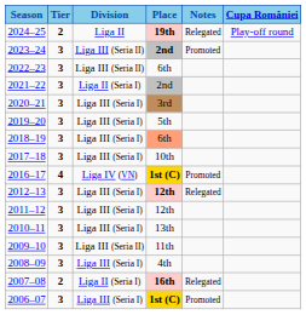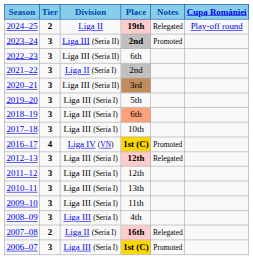 <table class="wikitable" style="text-align:center; font-size:90%">
 <tr>
 <th style="background:#87CEEB;color:#0047AB;border:1px solid #0047AB;">Season</th>
 <th style="background:#87CEEB;color:#0047AB;border:1px solid #0047AB;">Tier</th>
 <th style="background:#87CEEB;color:#0047AB;border:1px solid #0047AB;">Division</th>
 <th style="background:#87CEEB;color:#0047AB;border:1px solid #0047AB;">Place</th>
 <th style="background:#87CEEB;color:#0047AB;border:1px solid #0047AB;">Notes</th>
 <th style="background:#87CEEB;color:#0047AB;border:1px solid #0047AB;"><a href='#'>Cupa României</a></th>
 </tr>
 <tr>
 <td><a href='#'>2024–25</a></td>
 <td><strong>2</strong></td>
 <td><a href='#'>Liga II</a></td>
 <td bgcolor=#FFCCCC><strong>19th</strong></td>
 <td><small>Relegated</small></td>
 <td><a href='#'>Play-off round</a></td>
 </tr>
 <tr>
 <td><a href='#'>2023–24</a></td>
 <td><strong>3</strong></td>
 <td><a href='#'>Liga III</a> <small>(Seria II)</small></td>
 <td align=center bgcolor=silver><strong>2nd</strong></td>
 <td><small>Promoted</small></td>
 <td></td>
 </tr>
 <tr>
 <td><a href='#'>2022–23</a></td>
 <td><strong>3</strong></td>
 <td>Liga III <small>(Seria II)</small></td>
 <td>6th</td>
 <td></td>
 <td></td>
 </tr>
 <tr>
 <td><a href='#'>2021–22</a></td>
 <td><strong>3</strong></td>
 <td><a href='#'>Liga II</a> <small>(Seria I)</small></td>
 <td align=center bgcolor=silver>2nd</td>
 <td></td>
 <td></td>
 </tr>
 <tr>
 <td><a href='#'>2020–21</a></td>
 <td><strong>3</strong></td>
-<td>Liga III <small>(Seria I)</small></td>
+<td>Liga III <small>(Seria II)</small></td>
 <td align=center bgcolor=#BF8D5B>3rd</td>
 <td></td>
 <td></td>
 </tr>
 <tr>
 <td><a href='#'>2019–20</a></td>
 <td><strong>3</strong></td>
 <td>Liga III <small>(Seria I)</small></td>
 <td>5th</td>
 <td></td>
 <td></td>
 </tr>
 <tr>
 <td><a href='#'>2018–19</a></td>
 <td><strong>3</strong></td>
 <td>Liga III <small>(Seria I)</small></td>
 <td style="background: lightsalmon;">6th</td>
 <td></td>
 <td></td>
 </tr>
 <tr>
 <td><a href='#'>2017–18</a></td>
 <td><strong>3</strong></td>
 <td>Liga III <small>(Seria I)</small></td>
 <td>10th</td>
 <td></td>
 <td></td>
 </tr>
 <tr>
 <td><a href='#'>2016–17</a></td>
 <td><strong>4</strong></td>
 <td><a href='#'>Liga IV</a> <small>(<a href='#'>VN</a>)</small></td>
 <td align=center bgcolor=gold><strong>1st</strong> <strong>(C)</strong></td>
 <td><small>Promoted</small></td>
 <td></td>
 </tr>
 <tr>
 <td><a href='#'>2012–13</a></td>
 <td><strong>3</strong></td>
 <td>Liga III <small>(Seria I)</small></td>
 <td align=center bgcolor=#FFCCCC><strong>12th</strong></td>
 <td><small>Relegated</small></td>
 <td></td>
 </tr>
 <tr>
 <td><a href='#'>2011–12</a></td>
 <td><strong>3</strong></td>
 <td>Liga III <small>(Seria I)</small></td>
 <td>12th</td>
 <td></td>
 <td></td>
 </tr>
 <tr>
 <td><a href='#'>2010–11</a></td>
 <td><strong>3</strong></td>
 <td>Liga III <small>(Seria I)</small></td>
 <td>13th</td>
 <td></td>
 <td></td>
 </tr>
 <tr>
 <td><a href='#'>2009–10</a></td>
 <td><strong>3</strong></td>
-<td>Liga III <small>(Seria II)</small></td>
+<td>Liga III <small>(Seria I)</small></td>
 <td>11th</td>
 <td></td>
 <td></td>
 </tr>
 <tr>
 <td><a href='#'>2008–09</a></td>
 <td><strong>3</strong></td>
 <td><a href='#'>Liga III</a> <small>(Seria I)</small></td>
 <td>4th</td>
 <td></td>
 <td></td>
 </tr>
 <tr>
 <td><a href='#'>2007–08</a></td>
 <td><strong>2</strong></td>
 <td><a href='#'>Liga II</a> <small>(Seria I)</small></td>
 <td align=center bgcolor=#FFCCCC><strong>16th</strong></td>
 <td><small>Relegated</small></td>
 <td></td>
 </tr>
 <tr>
 <td><a href='#'>2006–07</a></td>
 <td><strong>3</strong></td>
 <td><a href='#'>Liga III</a> <small>(Seria I)</small></td>
 <td align=center bgcolor=gold><strong>1st</strong> <strong>(C)</strong></td>
 <td><small>Promoted</small></td>
 <td></td>
 </tr>
 </table>
